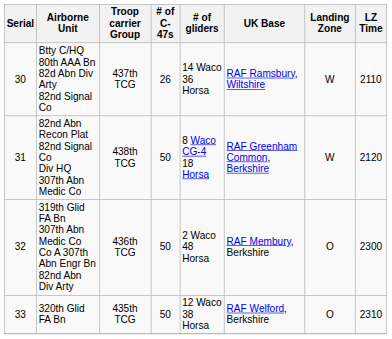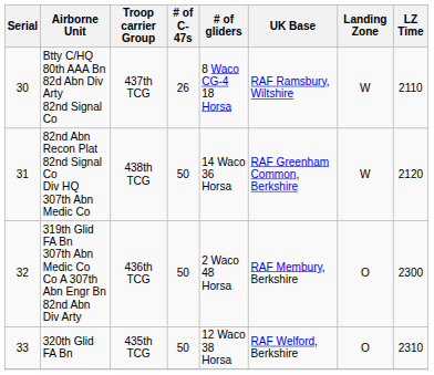 <table class="wikitable">
 <tr>
 <th align=center>Serial</th>
 <th align=center>Airborne Unit</th>
 <th align=center>Troop carrier Group</th>
 <th align=center># of C-47s</th>
 <th align=center># of gliders</th>
 <th align=center>UK Base</th>
 <th align=center>Landing Zone</th>
 <th align=center>LZ Time</th>
 </tr>
 <tr>
 <td align=center>30</td>
 <td>Btty C/HQ 80th AAA Bn<br>82d Abn Div Arty<br>82nd Signal Co</td>
 <td align=center>437th TCG</td>
 <td align=center>26</td>
-<td>14 Waco<br>36 Horsa</td>
+<td>8 <a href='#'>Waco CG-4</a><br>18 <a href='#'>Horsa</a></td>
 <td><a href='#'>RAF Ramsbury</a>, <a href='#'>Wiltshire</a></td>
 <td align=center>W</td>
 <td align=center>2110</td>
 </tr>
 <tr s>
 <td align=center>31</td>
 <td>82nd Abn Recon Plat<br>82nd Signal Co<br>Div HQ<br>307th Abn Medic Co</td>
 <td align=center>438th TCG</td>
 <td align=center>50</td>
-<td>8 <a href='#'>Waco CG-4</a><br>18 <a href='#'>Horsa</a></td>
+<td>14 Waco<br>36 Horsa</td>
 <td><a href='#'>RAF Greenham Common</a>, <a href='#'>Berkshire</a></td>
 <td align=center>W</td>
 <td align=center>2120</td>
 </tr>
 <tr>
 <td align=center>32</td>
 <td>319th Glid FA Bn<br>307th Abn Medic Co<br>Co A 307th Abn Engr Bn<br>82nd Abn Div Arty</td>
 <td align=center>436th TCG</td>
 <td align=center>50</td>
 <td>2 Waco<br>48 Horsa</td>
 <td><a href='#'>RAF Membury</a>, Berkshire</td>
 <td align=center>O</td>
 <td align=center>2300</td>
 </tr>
 <tr>
 <td align=center>33</td>
 <td>320th Glid FA Bn</td>
 <td align=center>435th TCG</td>
 <td align=center>50</td>
 <td>12 Waco<br>38 Horsa</td>
 <td><a href='#'>RAF Welford</a>, Berkshire</td>
 <td align=center>O</td>
 <td align=center>2310</td>
 </tr>
 <tr>
 </tr>
 </table>
